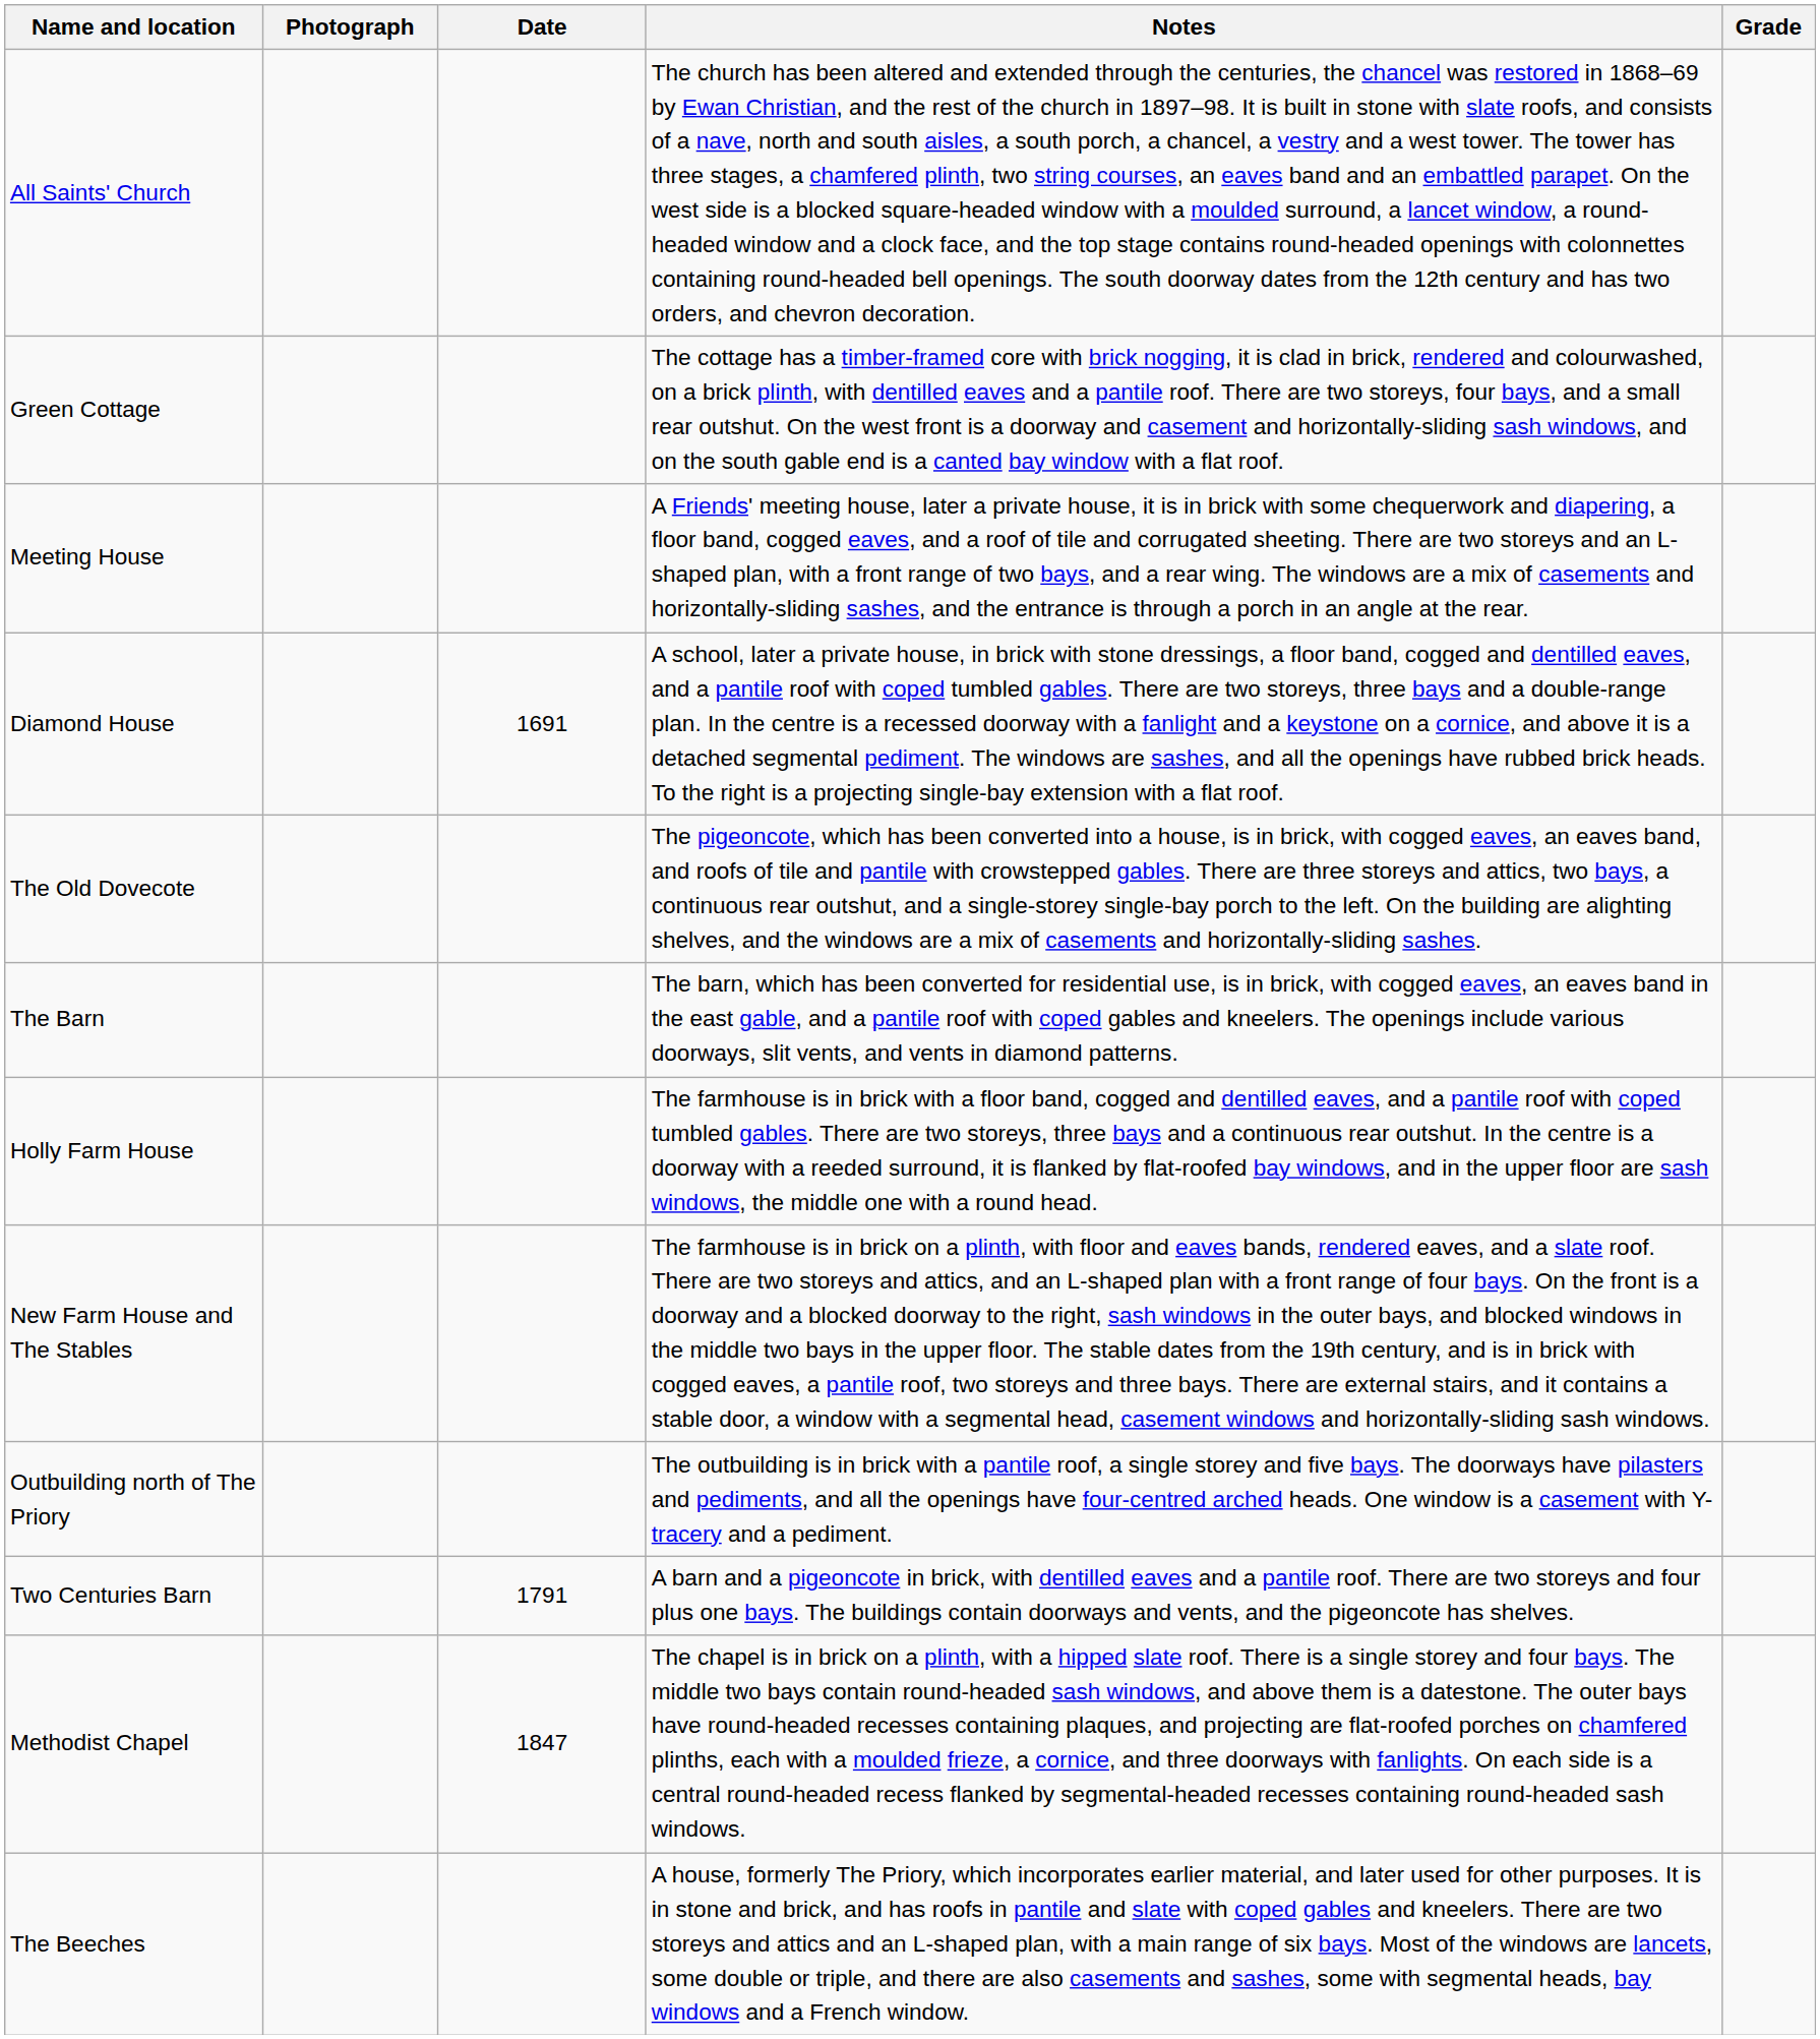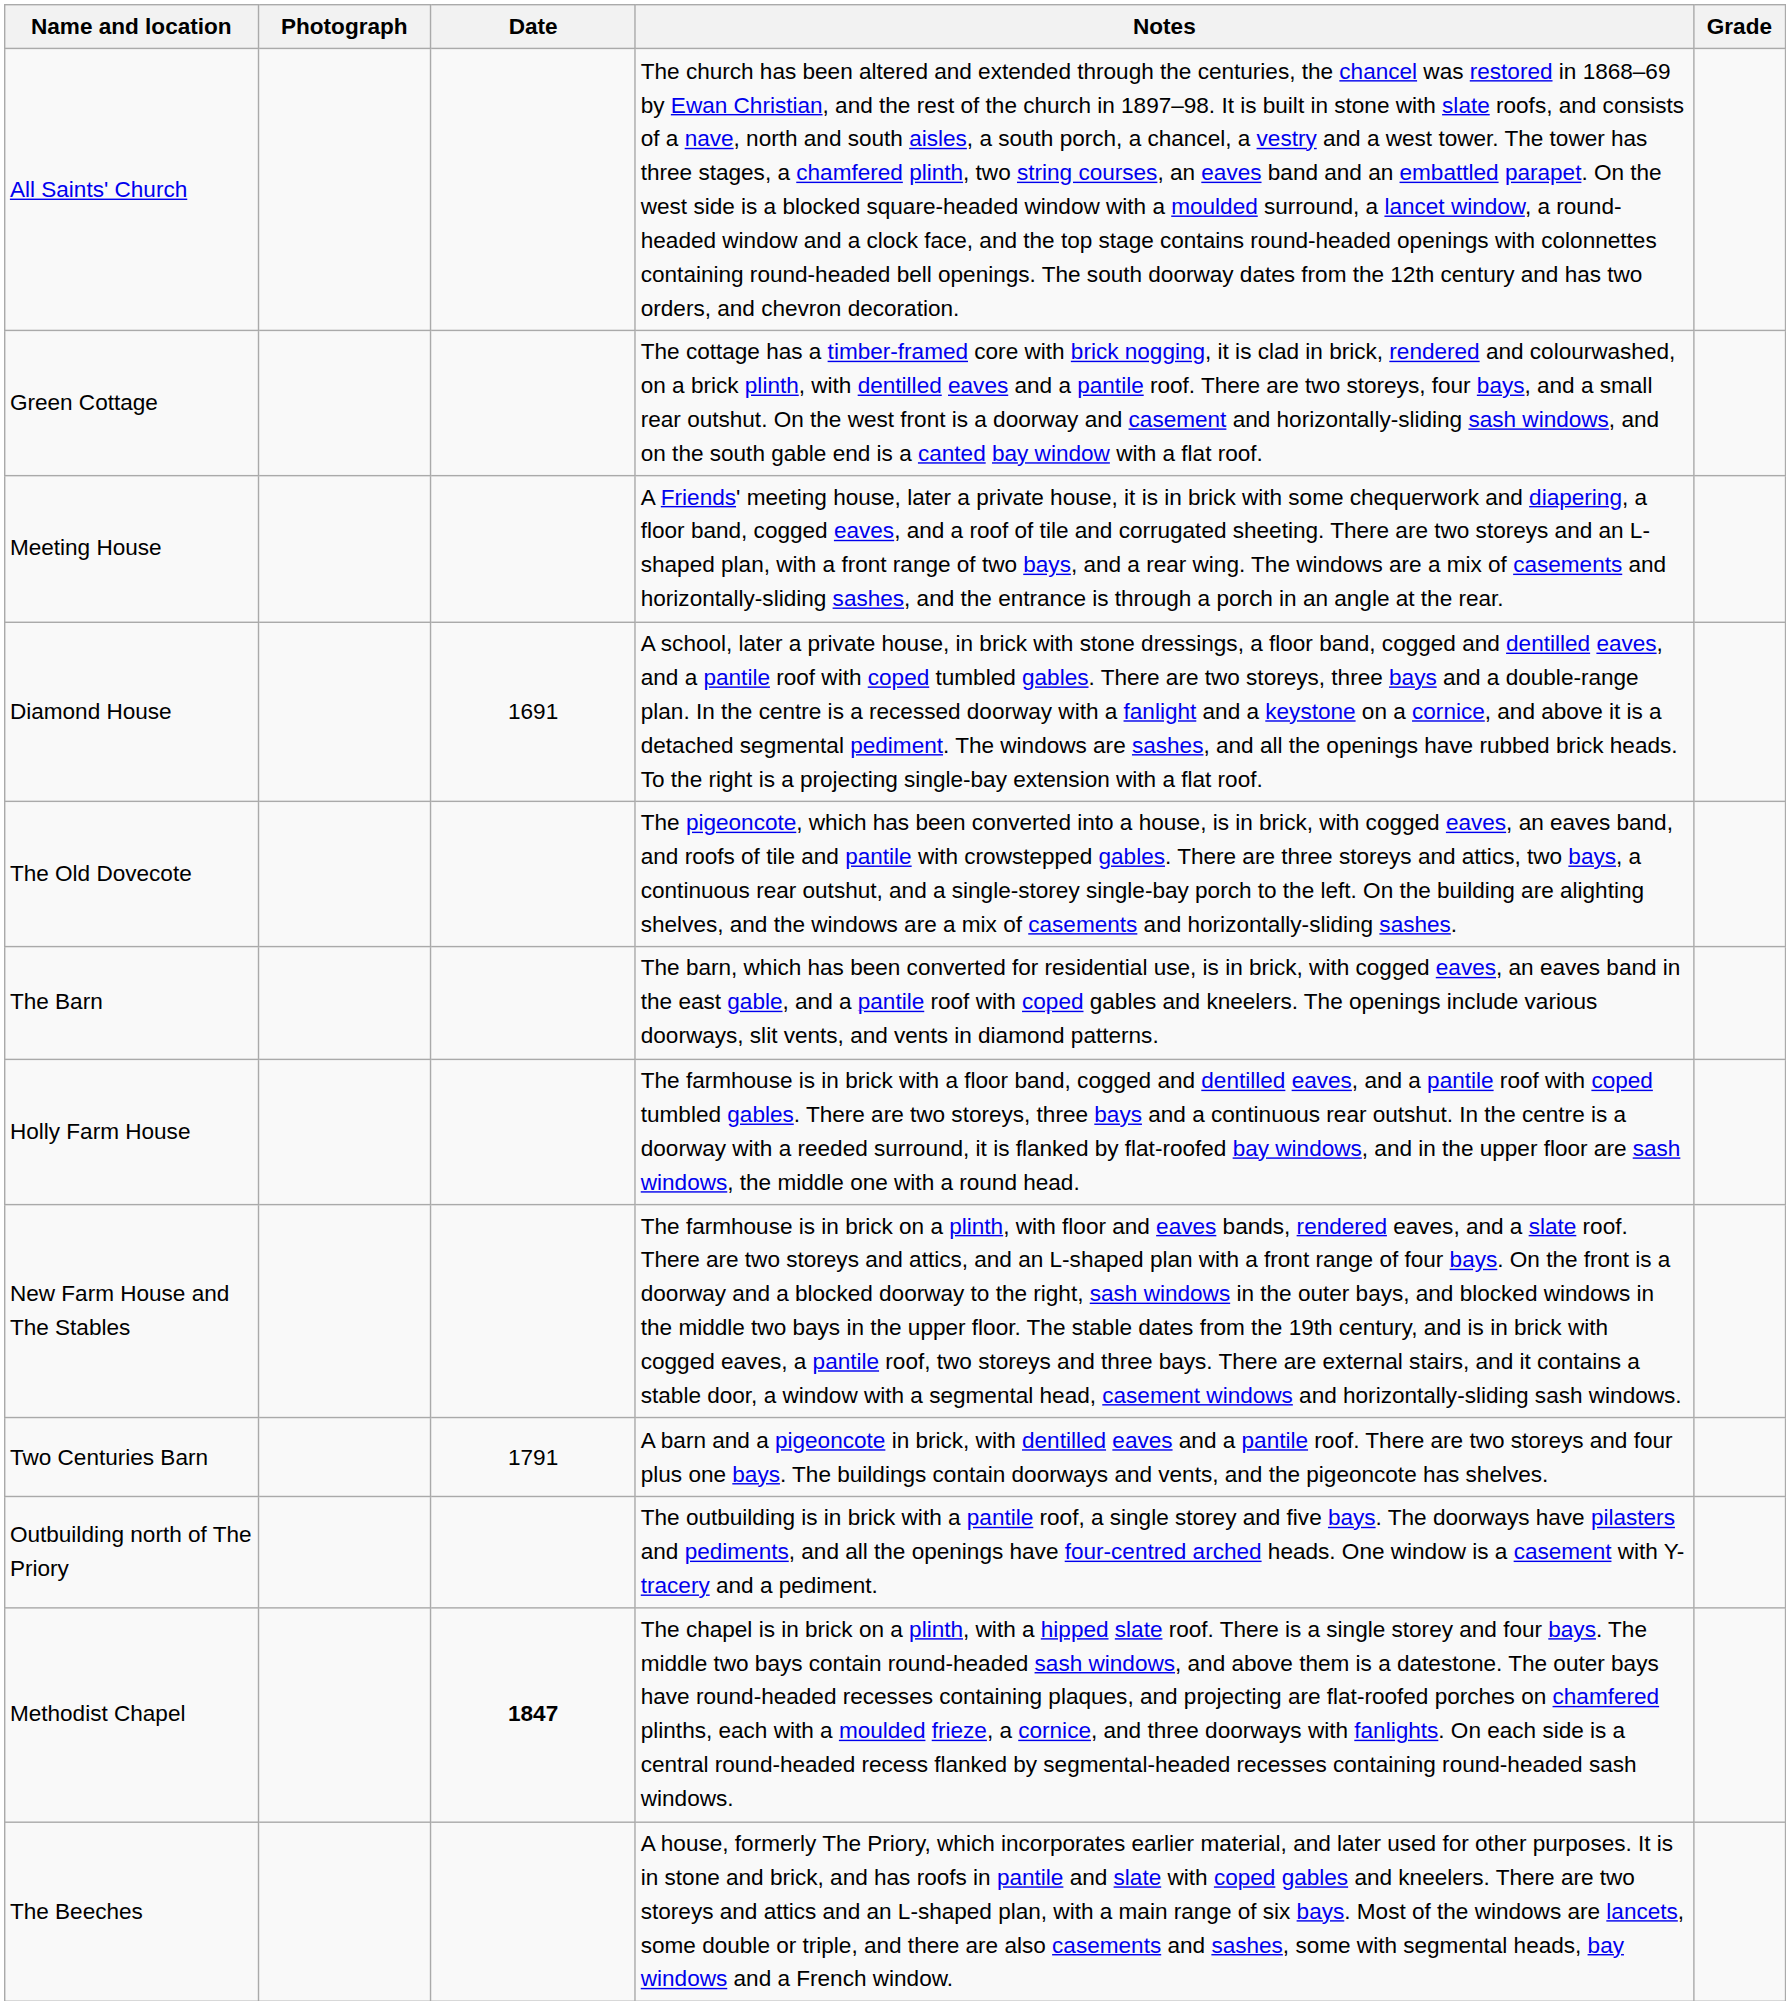 <table class="wikitable sortable plainrowheaders" style="width:100%; border:0px; text-align:left; line-height:150%">
 <tr>
 <th scope="col"  style="width:150px">Name and location</th>
 <th scope="col"  style="width:100px" class="unsortable">Photograph</th>
 <th scope="col"  style="width:120px">Date</th>
 <th scope="col"  style="width:650px" class="unsortable">Notes</th>
 <th scope="col"  style="width:50px">Grade</th>
 </tr>
 <tr>
 <td><a href='#'>All Saints' Church</a><br><small></small></td>
 <td></td>
 <td align="center"></td>
 <td>The church has been altered and extended through the centuries, the <a href='#'>chancel</a> was <a href='#'>restored</a> in 1868–69 by <a href='#'>Ewan Christian</a>, and the rest of the church in 1897–98.  It is built in stone with <a href='#'>slate</a> roofs, and consists of a <a href='#'>nave</a>, north and south <a href='#'>aisles</a>, a south porch, a chancel, a <a href='#'>vestry</a> and a west tower.  The tower has three stages, a <a href='#'>chamfered</a> <a href='#'>plinth</a>, two <a href='#'>string courses</a>, an <a href='#'>eaves</a> band and an <a href='#'>embattled</a> <a href='#'>parapet</a>.  On the west side is a blocked square-headed window with a <a href='#'>moulded</a> surround, a <a href='#'>lancet window</a>, a round-headed window and a clock face, and the top stage contains round-headed openings with colonnettes containing round-headed bell openings.  The south doorway dates from the 12th century and has two orders, and chevron decoration.</td>
 <td align="center" ></td>
 </tr>
 <tr>
 <td>Green Cottage<br><small></small></td>
 <td></td>
 <td align="center"></td>
 <td>The cottage has a <a href='#'>timber-framed</a> core with <a href='#'>brick nogging</a>, it is clad in brick, <a href='#'>rendered</a> and colourwashed, on a brick <a href='#'>plinth</a>, with <a href='#'>dentilled</a> <a href='#'>eaves</a> and a <a href='#'>pantile</a> roof.  There are two storeys, four <a href='#'>bays</a>, and a small rear outshut.  On the west front is a doorway and <a href='#'>casement</a> and horizontally-sliding <a href='#'>sash windows</a>, and on the south gable end is a <a href='#'>canted</a> <a href='#'>bay window</a> with a flat roof.</td>
 <td align="center" ></td>
 </tr>
 <tr>
 <td>Meeting House<br><small></small></td>
 <td></td>
 <td align="center"></td>
 <td>A <a href='#'>Friends</a>' meeting house, later a private house, it is in brick with some chequerwork and <a href='#'>diapering</a>, a floor band, cogged <a href='#'>eaves</a>, and a roof of tile and corrugated sheeting.  There are two storeys and an L-shaped plan, with a front range of two <a href='#'>bays</a>, and a rear wing.  The windows are a mix of <a href='#'>casements</a> and horizontally-sliding <a href='#'>sashes</a>, and the entrance is through a porch in an angle at the rear.</td>
 <td align="center" ></td>
 </tr>
 <tr>
 <td>Diamond House<br><small></small></td>
 <td></td>
 <td align="center">1691</td>
 <td>A school, later a private house, in brick with stone dressings, a floor band, cogged and <a href='#'>dentilled</a> <a href='#'>eaves</a>, and a <a href='#'>pantile</a> roof with <a href='#'>coped</a> tumbled <a href='#'>gables</a>.  There are two storeys, three <a href='#'>bays</a> and a double-range plan.  In the centre is a recessed doorway with a <a href='#'>fanlight</a> and a <a href='#'>keystone</a> on a <a href='#'>cornice</a>, and above it is a detached segmental <a href='#'>pediment</a>.  The windows are <a href='#'>sashes</a>, and all the openings have rubbed brick heads.  To the right is a projecting single-bay extension with a flat roof.</td>
 <td align="center" ></td>
 </tr>
 <tr>
 <td>The Old Dovecote<br><small></small></td>
 <td></td>
 <td align="center"></td>
 <td>The <a href='#'>pigeoncote</a>, which has been converted into a house, is in brick, with cogged <a href='#'>eaves</a>, an eaves band, and roofs of tile and <a href='#'>pantile</a> with crowstepped <a href='#'>gables</a>.  There are three storeys and attics, two <a href='#'>bays</a>, a continuous rear outshut, and a single-storey single-bay porch to the left.  On the building are alighting shelves, and the windows are a mix of <a href='#'>casements</a> and horizontally-sliding <a href='#'>sashes</a>.</td>
 <td align="center" ></td>
 </tr>
 <tr>
 <td>The Barn<br><small></small></td>
 <td></td>
 <td align="center"></td>
 <td>The barn, which has been converted for residential use, is in brick, with cogged <a href='#'>eaves</a>, an eaves band in the east <a href='#'>gable</a>, and a <a href='#'>pantile</a> roof with <a href='#'>coped</a> gables and kneelers.  The openings include various doorways, slit vents, and vents in diamond patterns.</td>
 <td align="center" ></td>
 </tr>
 <tr>
 <td>Holly Farm House<br><small></small></td>
 <td></td>
 <td align="center"></td>
 <td>The farmhouse is in brick with a floor band, cogged and <a href='#'>dentilled</a> <a href='#'>eaves</a>, and a <a href='#'>pantile</a> roof with <a href='#'>coped</a> tumbled <a href='#'>gables</a>.  There are two storeys, three <a href='#'>bays</a> and a continuous rear outshut.  In the centre is a doorway with a reeded surround, it is flanked by flat-roofed <a href='#'>bay windows</a>, and in the upper floor are <a href='#'>sash windows</a>, the middle one with a round head.</td>
 <td align="center" ></td>
 </tr>
 <tr>
 <td>New Farm House and The Stables<br><small></small></td>
 <td></td>
 <td align="center"></td>
 <td>The farmhouse is in brick on a <a href='#'>plinth</a>, with floor and <a href='#'>eaves</a> bands, <a href='#'>rendered</a> eaves, and a <a href='#'>slate</a> roof.  There are two storeys and attics, and an L-shaped plan with a front range of four <a href='#'>bays</a>.  On the front is a doorway and a blocked doorway to the right, <a href='#'>sash windows</a> in the outer bays, and blocked windows in the middle two bays in the upper floor.  The stable dates from the 19th century, and is in brick with cogged eaves, a <a href='#'>pantile</a> roof, two storeys and three bays.  There are external stairs, and it contains a stable door, a window with a segmental head, <a href='#'>casement windows</a> and horizontally-sliding sash windows.</td>
 <td align="center" ></td>
 </tr>
 <tr>
+<td>Two Centuries Barn<br><small></small></td>
+<td></td>
+<td align="center">1791</td>
+<td>A barn and a <a href='#'>pigeoncote</a> in brick, with <a href='#'>dentilled</a> <a href='#'>eaves</a> and a <a href='#'>pantile</a> roof.  There are two storeys and four plus one <a href='#'>bays</a>.  The buildings contain doorways and vents, and the pigeoncote has shelves.</td>
+<td align="center" ></td>
+</tr>
+<tr>
 <td>Outbuilding north of The Priory<br><small></small></td>
 <td></td>
 <td align="center"></td>
 <td>The outbuilding is in brick with a <a href='#'>pantile</a> roof, a single storey and five <a href='#'>bays</a>.  The doorways have <a href='#'>pilasters</a> and <a href='#'>pediments</a>, and all the openings have <a href='#'>four-centred arched</a> heads.  One window is a <a href='#'>casement</a> with Y-<a href='#'>tracery</a> and a pediment.</td>
 <td align="center" ></td>
 </tr>
 <tr>
-<td>Two Centuries Barn<br><small></small></td>
-<td></td>
-<td align="center">1791</td>
-<td>A barn and a <a href='#'>pigeoncote</a> in brick, with <a href='#'>dentilled</a> <a href='#'>eaves</a> and a <a href='#'>pantile</a> roof.  There are two storeys and four plus one <a href='#'>bays</a>.  The buildings contain doorways and vents, and the pigeoncote has shelves.</td>
-<td align="center" ></td>
-</tr>
-<tr>
 <td>Methodist Chapel<br><small></small></td>
 <td></td>
-<td align="center">1847</td>
+<td align="center"><strong>1847</strong></td>
 <td>The chapel is in brick on a <a href='#'>plinth</a>, with a <a href='#'>hipped</a> <a href='#'>slate</a> roof.  There is a single storey and four <a href='#'>bays</a>.  The middle two bays contain round-headed <a href='#'>sash windows</a>, and above them is a datestone.  The outer bays have round-headed recesses containing plaques, and projecting are flat-roofed porches on <a href='#'>chamfered</a> plinths, each with a <a href='#'>moulded</a> <a href='#'>frieze</a>, a <a href='#'>cornice</a>, and three doorways with <a href='#'>fanlights</a>.  On each side is a central round-headed recess flanked by segmental-headed recesses containing round-headed sash windows.</td>
 <td align="center" ></td>
 </tr>
 <tr>
 <td>The Beeches<br><small></small></td>
 <td></td>
 <td align="center"></td>
 <td>A house, formerly The Priory, which incorporates earlier material, and later used for other purposes.  It is in stone and brick, and has roofs in <a href='#'>pantile</a> and <a href='#'>slate</a> with <a href='#'>coped</a> <a href='#'>gables</a> and kneelers.  There are two storeys and attics and an L-shaped plan, with a main range of six <a href='#'>bays</a>.  Most of the windows are <a href='#'>lancets</a>, some double or triple, and there are also <a href='#'>casements</a> and <a href='#'>sashes</a>, some with segmental heads, <a href='#'>bay windows</a> and a French window.</td>
 <td align="center" ></td>
 </tr>
 <tr>
 </tr>
 </table>
